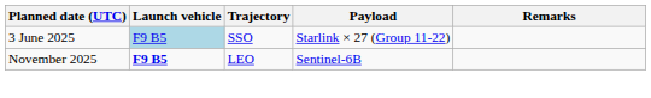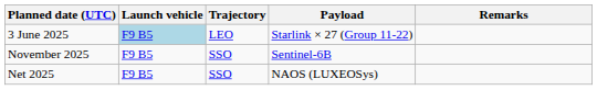 <table class="wikitable sortable mw-collapsible" border="1">
 <tr>
 <th>Planned date (<a href='#'>UTC</a>)</th>
 <th>Launch vehicle</th>
 <th>Trajectory</th>
 <th>Payload</th>
 <th width=30%>Remarks</th>
 </tr>
 <tr>
 <td>3 June 2025</td>
 <td style="background: lightblue;"><a href='#'>F9 B5</a></td>
-<td><a href='#'>SSO</a></td>
+<td><a href='#'>LEO</a></td>
 <td><a href='#'>Starlink</a> × 27 (<a href='#'>Group 11-22</a>)</td>
 <td></td>
 </tr>
 <tr>
 <td>November 2025</td>
-<td><strong><a href='#'>F9 B5</a></strong></td>
-<td><a href='#'>LEO</a></td>
+<td><a href='#'>F9 B5</a></td>
+<td><a href='#'>SSO</a></td>
 <td><a href='#'>Sentinel-6B</a></td>
 <td></td>
 </tr>
+<tr>
+<td>Net 2025</td>
+<td><a href='#'>F9 B5</a></td>
+<td><a href='#'>SSO</a></td>
+<td>NAOS (LUXEOSys)</td>
+<td></td>
+</tr>
 </table>
